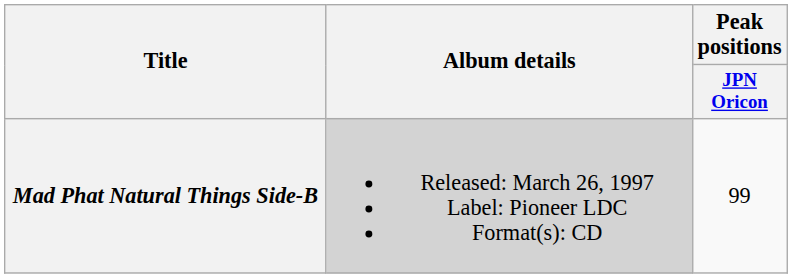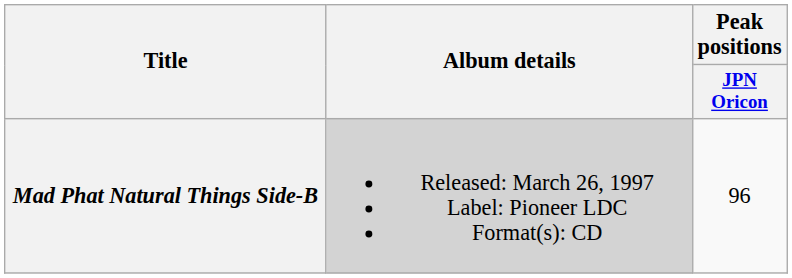 <table class="wikitable plainrowheaders" style="text-align:center;">
 <tr>
 <th style="width:14em;" rowspan="2">Title</th>
 <th style="width:16em;" rowspan="2">Album details</th>
 <th colspan="1">Peak positions</th>
 </tr>
 <tr>
 <th style="width:3em;font-size:85%"><a href='#'>JPN<br>Oricon</a></th>
 </tr>
 <tr>
 <th scope="row"><em>Mad Phat Natural Things Side-B</em></th>
 <td style="background: lightgrey;"><br><ul><li>Released: March 26, 1997</li><li>Label: Pioneer LDC</li><li>Format(s): CD</li></ul></td>
-<td>99</td>
+<td>96</td>
 </tr>
 </table>
